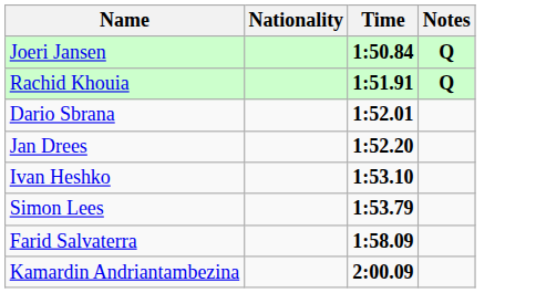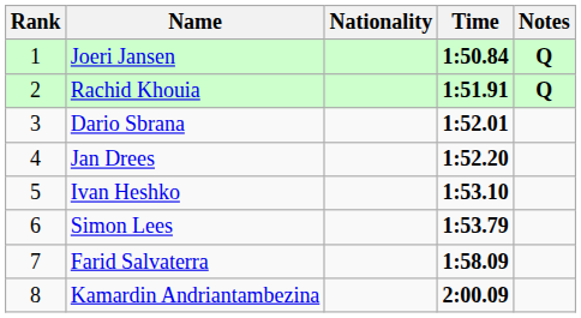 <table class="wikitable sortable" style="text-align:center">
 <tr>
+<th>Rank</th>
 <th>Name</th>
 <th>Nationality</th>
 <th>Time</th>
 <th>Notes</th>
 </tr>
 <tr bgcolor=ccffcc>
+<td>1</td>
 <td align=left><a href='#'>Joeri Jansen</a></td>
 <td align=left></td>
 <td><strong>1:50.84</strong></td>
 <td><strong>Q</strong></td>
 </tr>
 <tr bgcolor=ccffcc>
+<td>2</td>
 <td align=left><a href='#'>Rachid Khouia</a></td>
 <td align=left></td>
 <td><strong>1:51.91</strong></td>
 <td><strong>Q</strong></td>
 </tr>
 <tr>
+<td>3</td>
 <td align=left><a href='#'>Dario Sbrana</a></td>
 <td align=left></td>
 <td><strong>1:52.01</strong></td>
 <td></td>
 </tr>
 <tr>
+<td>4</td>
 <td align=left><a href='#'>Jan Drees</a></td>
 <td align=left></td>
 <td><strong>1:52.20</strong></td>
 <td></td>
 </tr>
 <tr>
+<td>5</td>
 <td align=left><a href='#'>Ivan Heshko</a></td>
 <td align=left></td>
 <td><strong>1:53.10</strong></td>
 <td></td>
 </tr>
 <tr>
+<td>6</td>
 <td align=left><a href='#'>Simon Lees</a></td>
 <td align=left></td>
 <td><strong>1:53.79</strong></td>
 <td></td>
 </tr>
 <tr>
+<td>7</td>
 <td align=left><a href='#'>Farid Salvaterra</a></td>
 <td align=left></td>
 <td><strong>1:58.09</strong></td>
 <td></td>
 </tr>
 <tr>
+<td>8</td>
 <td align=left><a href='#'>Kamardin Andriantambezina</a></td>
 <td align=left></td>
 <td><strong>2:00.09</strong></td>
 <td></td>
 </tr>
 </table>
